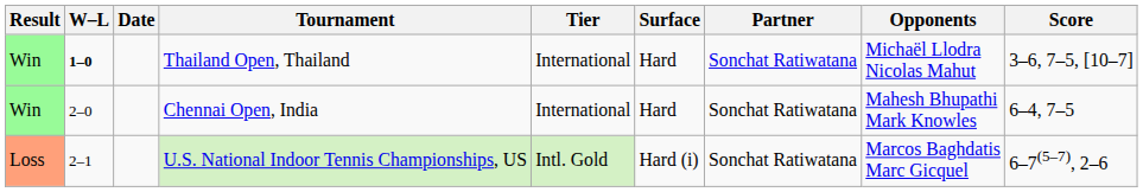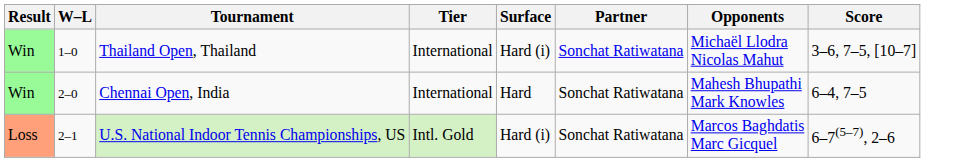 <table class="sortable wikitable">
 <tr>
 <th>Result</th>
 <th class="unsortable">W–L</th>
-<th>Date</th>
 <th>Tournament</th>
 <th>Tier</th>
 <th>Surface</th>
 <th>Partner</th>
 <th>Opponents</th>
 <th class="unsortable">Score</th>
 </tr>
 <tr>
 <td bgcolor=98FB98>Win</td>
-<td><strong><small>1–0</small></strong></td>
-<td><a href='#'></a></td>
+<td><small>1–0</small></td>
 <td><a href='#'>Thailand Open</a>, Thailand</td>
 <td>International</td>
-<td>Hard</td>
+<td>Hard (i)</td>
 <td> <a href='#'>Sonchat Ratiwatana</a></td>
 <td> <a href='#'>Michaël Llodra</a><br> <a href='#'>Nicolas Mahut</a></td>
 <td>3–6, 7–5, [10–7]</td>
 </tr>
 <tr>
 <td bgcolor=98FB98>Win</td>
 <td><small>2–0</small></td>
-<td><a href='#'></a></td>
 <td><a href='#'>Chennai Open</a>, India</td>
 <td>International</td>
 <td>Hard</td>
 <td> Sonchat Ratiwatana</td>
 <td> <a href='#'>Mahesh Bhupathi</a><br> <a href='#'>Mark Knowles</a></td>
 <td>6–4, 7–5</td>
 </tr>
 <tr>
 <td bgcolor=FFA07A>Loss</td>
 <td><small>2–1</small></td>
-<td><a href='#'></a></td>
 <td style="background:#D4F1C5;"><a href='#'>U.S. National Indoor Tennis Championships</a>, US</td>
 <td style="background:#D4F1C5;">Intl. Gold</td>
 <td>Hard (i)</td>
 <td> Sonchat Ratiwatana</td>
 <td> <a href='#'>Marcos Baghdatis</a><br> <a href='#'>Marc Gicquel</a></td>
 <td>6–7<sup>(5–7)</sup>, 2–6</td>
 </tr>
 </table>
